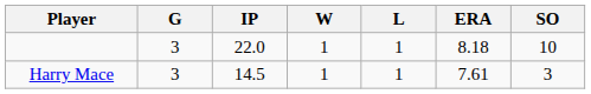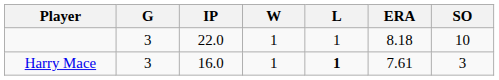 <table class="wikitable sortable">
 <tr>
 <th bgcolor="#DDDDFF" width="16%">Player</th>
 <th bgcolor="#DDDDFF" width="9%">G</th>
 <th bgcolor="#DDDDFF" width="9%">IP</th>
 <th bgcolor="#DDDDFF" width="9%">W</th>
 <th bgcolor="#DDDDFF" width="9%">L</th>
 <th bgcolor="#DDDDFF" width="9%">ERA</th>
 <th bgcolor="#DDDDFF" width="9%">SO</th>
 </tr>
 <tr align="center">
 <td></td>
 <td>3</td>
 <td>22.0</td>
 <td>1</td>
 <td>1</td>
 <td>8.18</td>
 <td>10</td>
 </tr>
 <tr align="center">
 <td><a href='#'>Harry Mace</a></td>
 <td>3</td>
-<td>14.5</td>
+<td>16.0</td>
 <td>1</td>
-<td>1</td>
+<td><strong>1</strong></td>
 <td>7.61</td>
 <td>3</td>
 </tr>
 </table>
